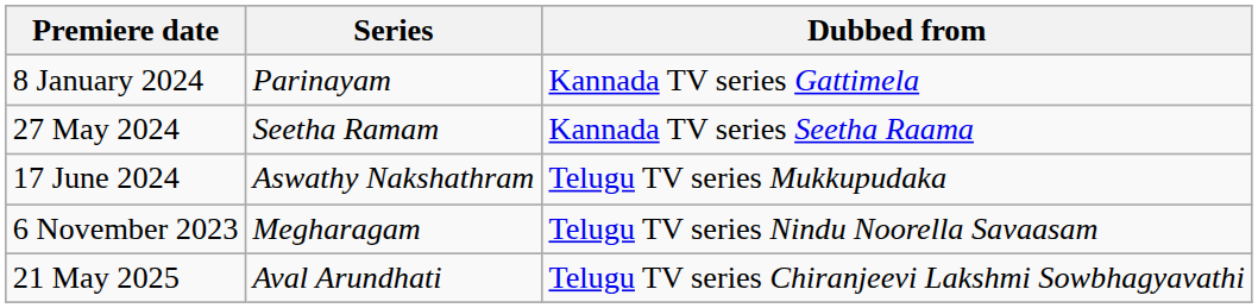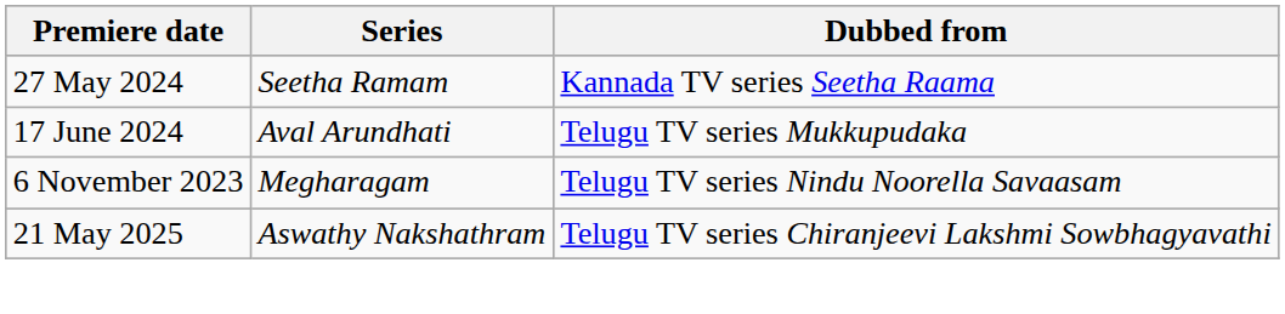 <table class="wikitable sortable">
 <tr>
 <th>Premiere date</th>
 <th>Series</th>
 <th>Dubbed from</th>
-</tr>
-<tr>
-<td>8 January 2024</td>
-<td><em>Parinayam</em></td>
-<td><a href='#'>Kannada</a> TV series <em><a href='#'>Gattimela</a></em></td>
 </tr>
 <tr>
 <td>27 May 2024</td>
 <td><em>Seetha Ramam</em></td>
 <td><a href='#'>Kannada</a> TV series <em><a href='#'>Seetha Raama</a></em></td>
 </tr>
 <tr>
 <td>17 June 2024</td>
-<td><em>Aswathy Nakshathram</em></td>
+<td><em>Aval Arundhati</em></td>
 <td><a href='#'>Telugu</a> TV series  <em>Mukkupudaka</em></td>
 </tr>
 <tr>
 <td>6 November 2023</td>
 <td><em>Megharagam</em></td>
 <td><a href='#'>Telugu</a> TV series <em>Nindu Noorella Savaasam</em></td>
 </tr>
 <tr>
 <td>21 May 2025</td>
-<td><em>Aval Arundhati</em></td>
+<td><em>Aswathy Nakshathram</em></td>
 <td><a href='#'>Telugu</a> TV series <em>Chiranjeevi Lakshmi Sowbhagyavathi</em></td>
 </tr>
 </table>
